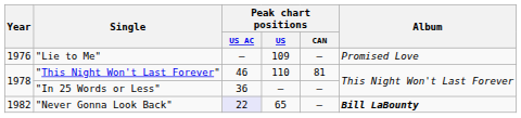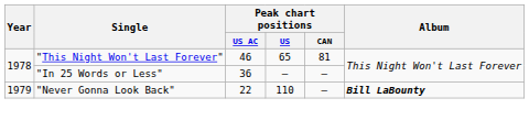 <table class="wikitable">
 <tr>
 <th rowspan="2">Year</th>
 <th rowspan="2">Single</th>
 <th colspan="3">Peak chart positions</th>
 <th rowspan="2">Album</th>
 </tr>
 <tr>
 <th width="45"><small><a href='#'>US AC</a></small></th>
 <th width="45"><small><a href='#'>US</a></small><br></th>
 <th width="45"><small>CAN</small></th>
 </tr>
 <tr>
-<td>1976</td>
-<td>"Lie to Me"</td>
-<td align="center">—</td>
-<td align="center">109</td>
-<td align="center">—</td>
-<td><em>Promised Love</em></td>
-</tr>
-<tr>
 <td rowspan=2>1978</td>
 <td>"<a href='#'>This Night Won't Last Forever</a>"</td>
 <td align="center">46</td>
-<td align="center">110</td>
+<td align="center">65</td>
 <td align="center">81</td>
 <td rowspan=2><em>This Night Won't Last Forever</em></td>
 </tr>
 <tr>
 <td>"In 25 Words or Less"</td>
 <td align="center">36</td>
 <td align="center">—</td>
 <td align="center">—</td>
 </tr>
 <tr>
-<td>1982</td>
+<td>1979</td>
 <td>"Never Gonna Look Back"</td>
-<td align="center" style="background: lavender;">22</td>
-<td align="center">65</td>
+<td align="center">22</td>
+<td align="center">110</td>
 <td align="center">—</td>
 <td><strong><em>Bill LaBounty</em></strong></td>
 </tr>
 </table>
